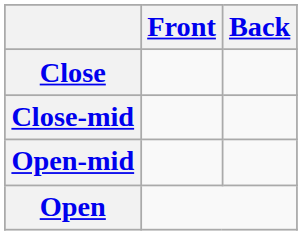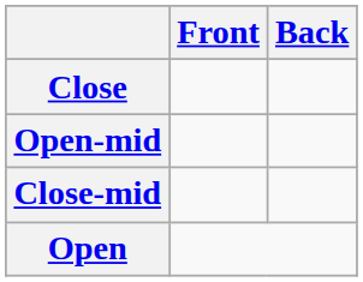 <table class="wikitable" style="text-align:center;">
 <tr>
 <th></th>
 <th><a href='#'>Front</a></th>
 <th><a href='#'>Back</a></th>
 </tr>
 <tr>
 <th><a href='#'>Close</a></th>
 <td></td>
 <td></td>
 </tr>
 <tr>
-<th><a href='#'>Close-mid</a></th>
+<th><a href='#'>Open-mid</a></th>
 <td></td>
 <td></td>
 </tr>
 <tr>
-<th><a href='#'>Open-mid</a></th>
+<th><a href='#'>Close-mid</a></th>
 <td></td>
 <td></td>
 </tr>
 <tr>
 <th><a href='#'>Open</a></th>
 <td colspan="2"></td>
 </tr>
 </table>
